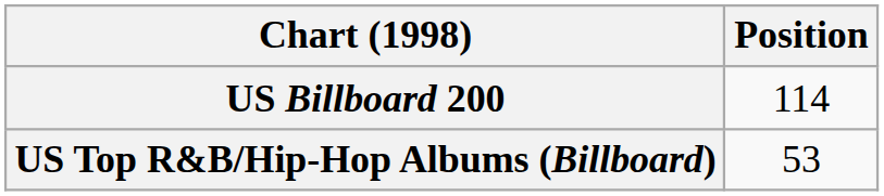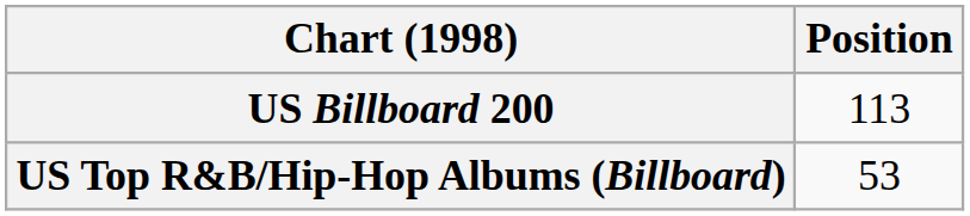 <table class="wikitable sortable plainrowheaders" style="text-align:center">
 <tr>
 <th scope="col">Chart (1998)</th>
 <th scope="col">Position</th>
 </tr>
 <tr>
 <th scope="row">US <em>Billboard</em> 200</th>
-<td>114</td>
+<td>113</td>
 </tr>
 <tr>
 <th scope="row">US Top R&B/Hip-Hop Albums (<em>Billboard</em>)</th>
 <td>53</td>
 </tr>
 </table>
